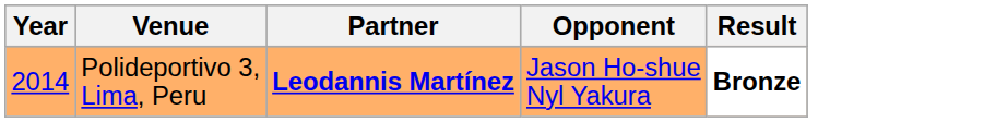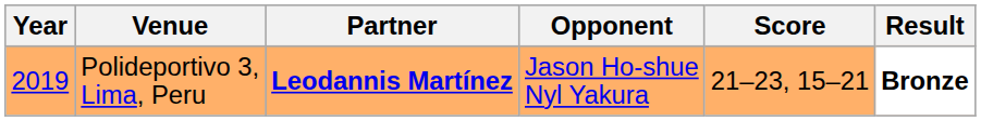 <table class="sortable wikitable" style="font-size: 90%;">
 <tr>
 <th>Year</th>
 <th>Venue</th>
 <th>Partner</th>
 <th>Opponent</th>
+<th>Score</th>
 <th>Result</th>
 </tr>
 <tr style="background:#FFB069">
-<td align="center"><a href='#'>2014</a></td>
+<td align="center"><a href='#'>2019</a></td>
 <td align="left">Polideportivo 3,<br><a href='#'>Lima</a>, Peru</td>
 <td align="left"><strong> <a href='#'>Leodannis Martínez</a></strong></td>
 <td align="left"> <a href='#'>Jason Ho-shue</a><br> <a href='#'>Nyl Yakura</a></td>
+<td align="left">21–23, 15–21</td>
 <td style="text-align:left; background:white"> <strong>Bronze</strong></td>
 </tr>
 </table>
